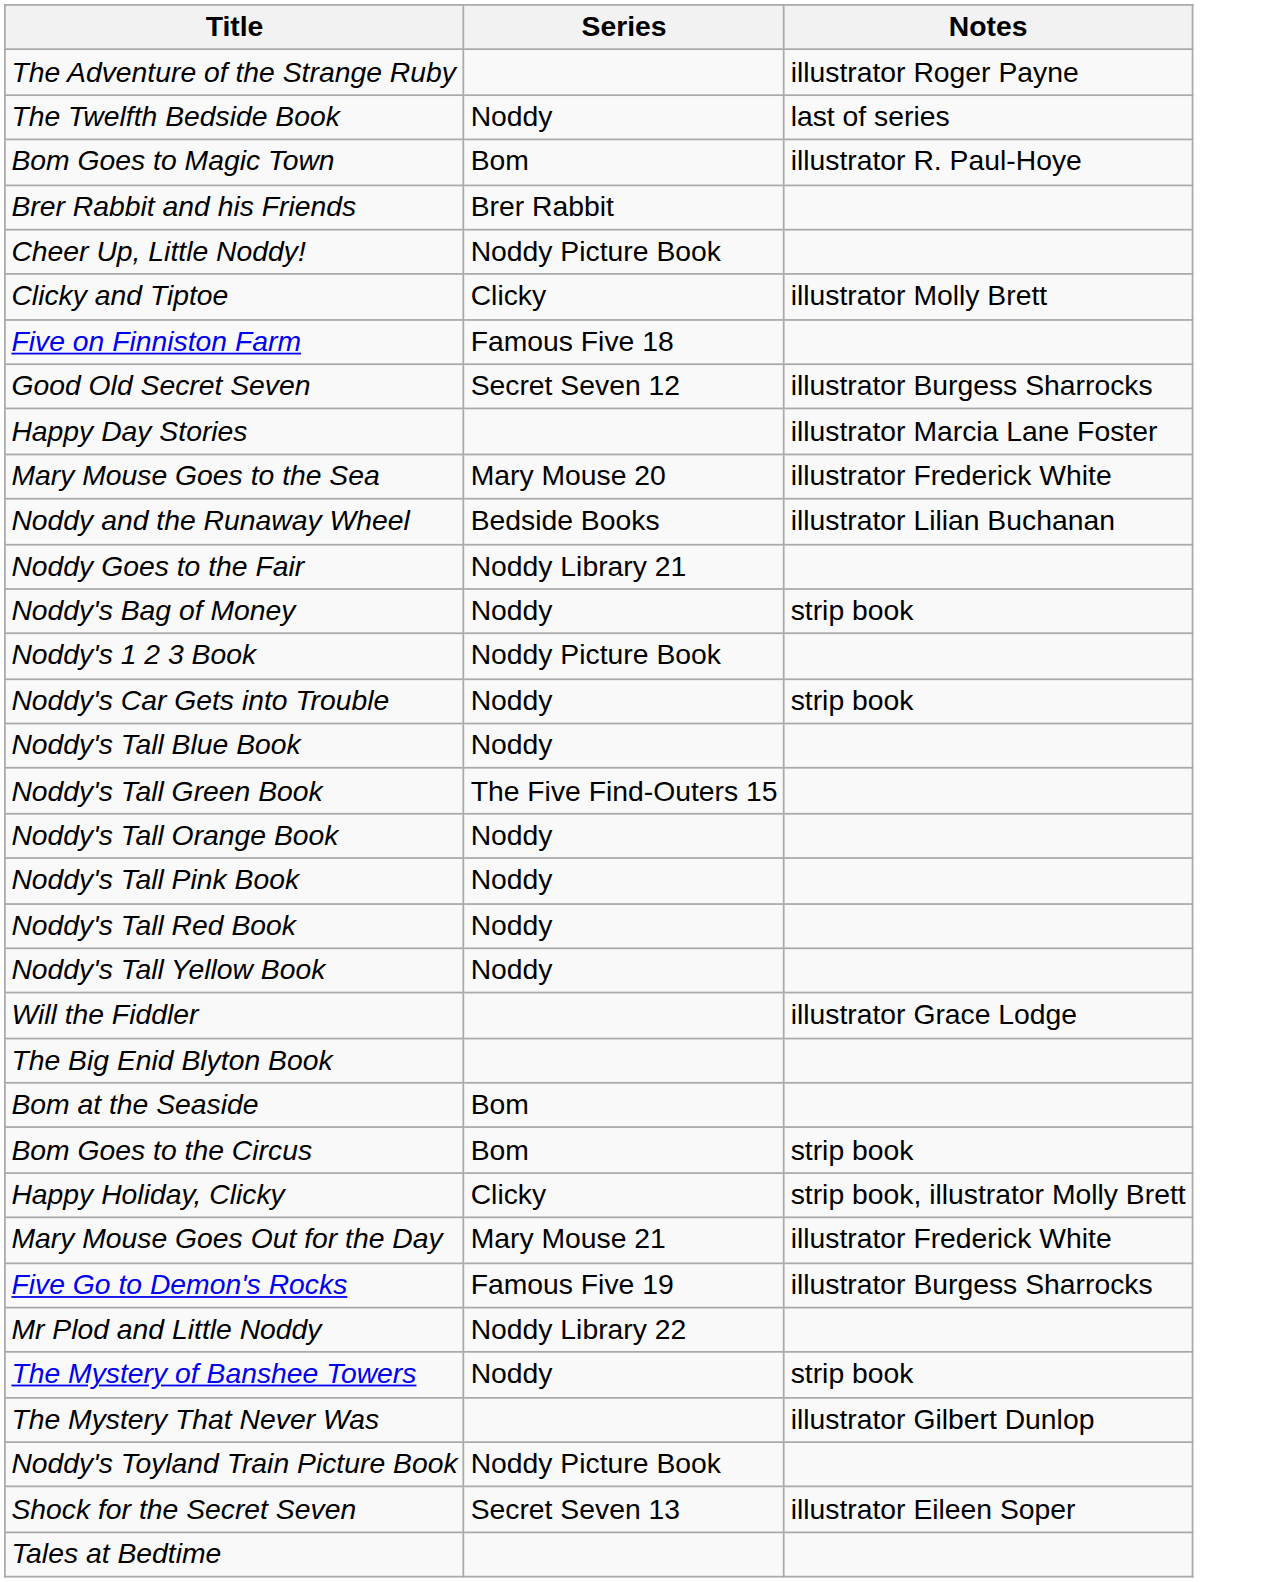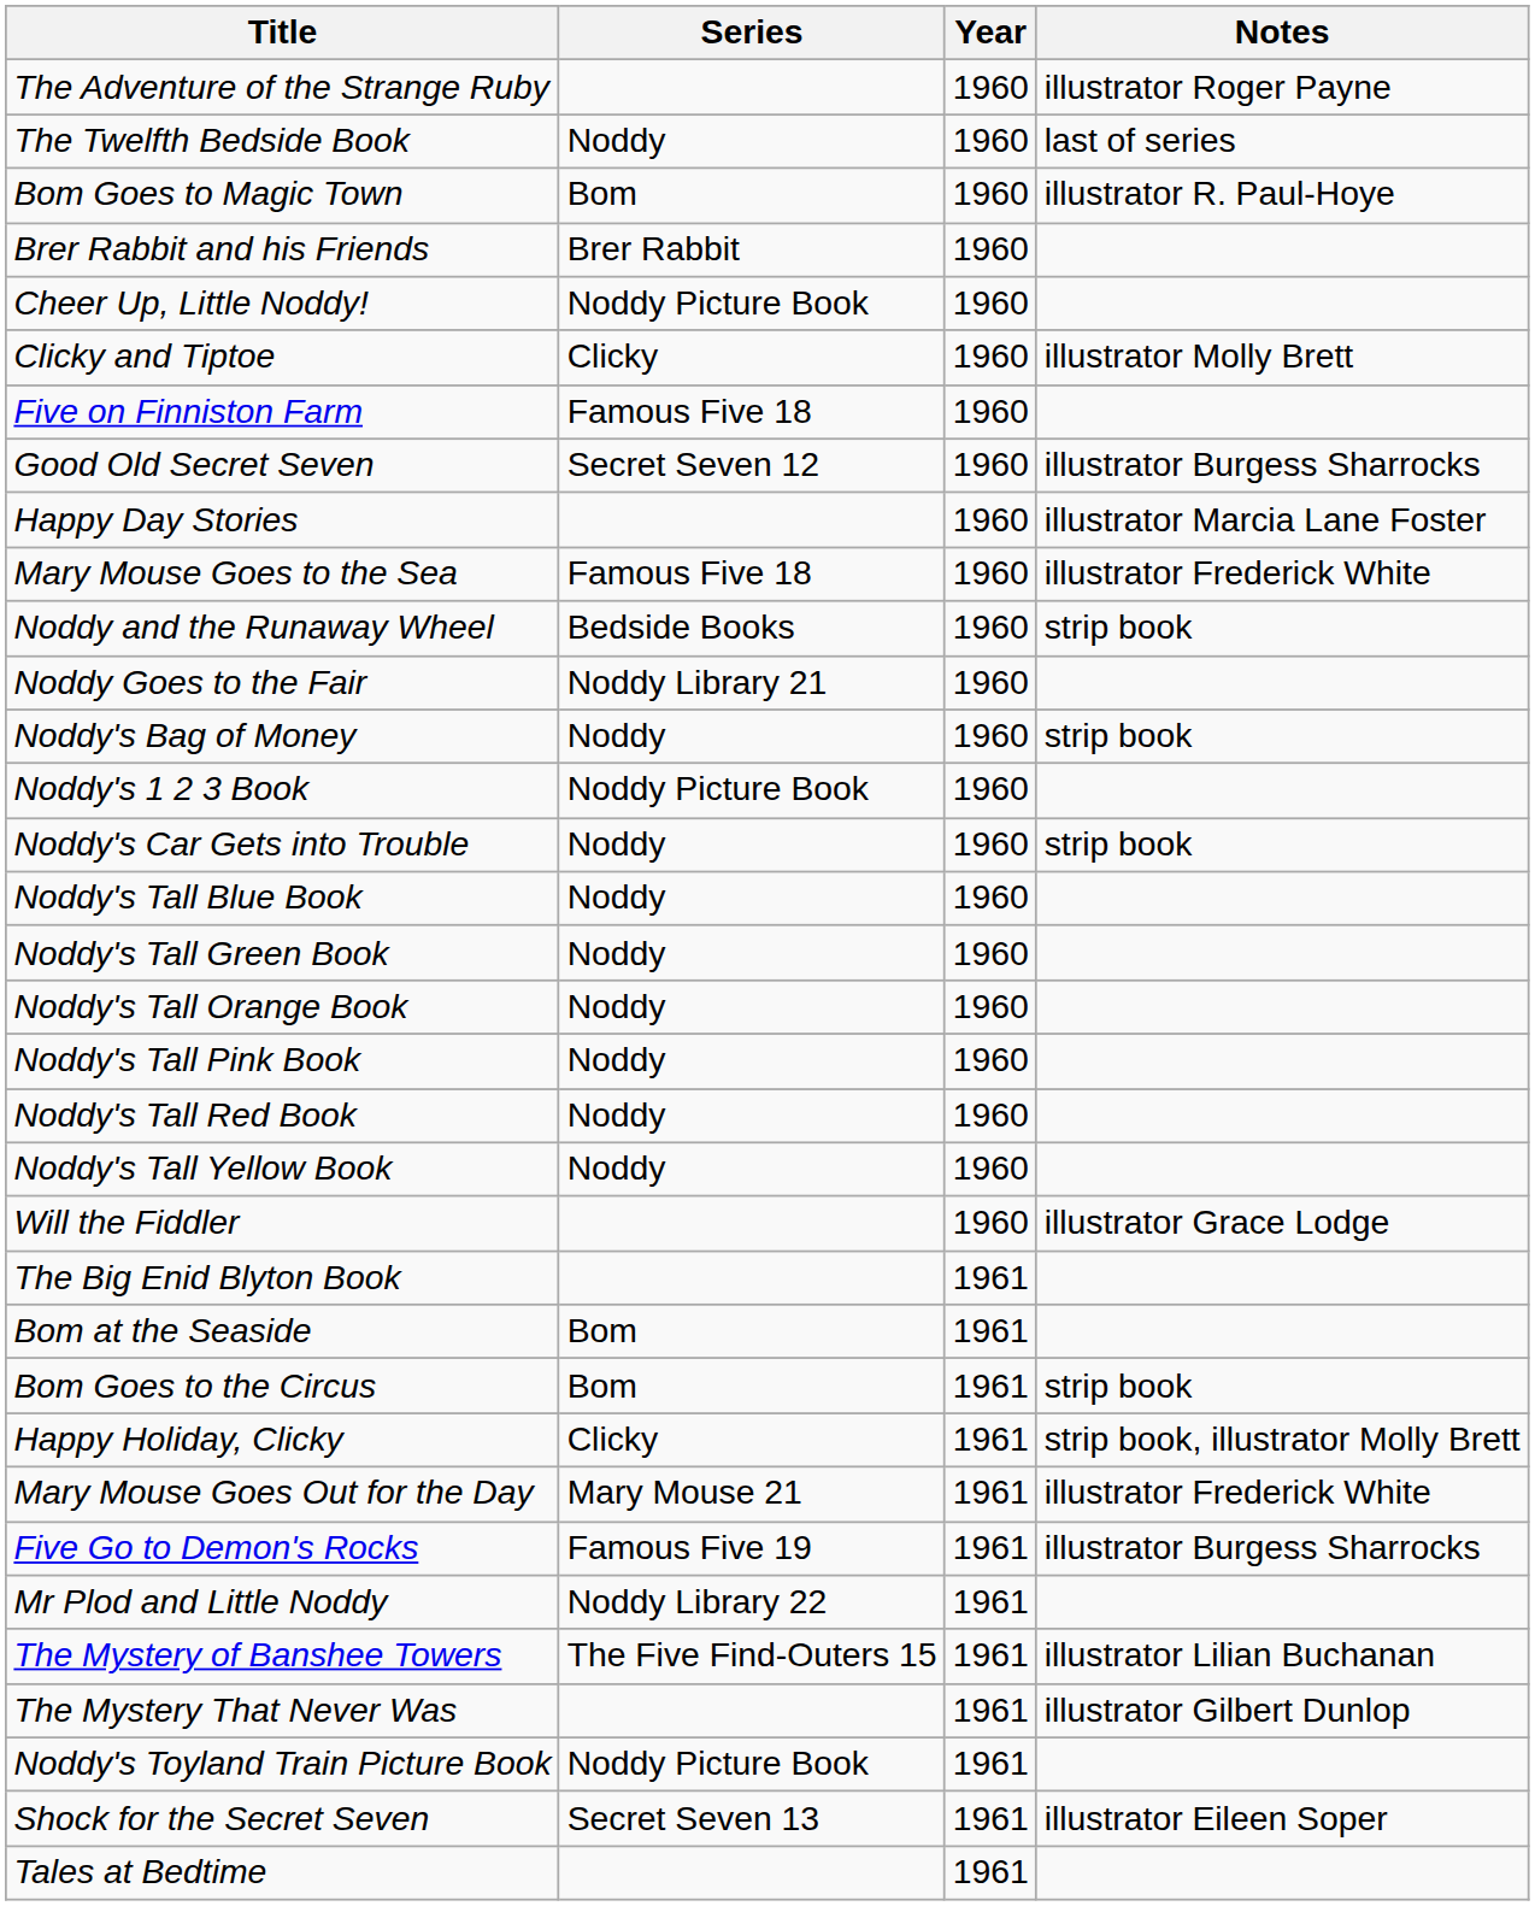 <table class="wikitable sortable">
 <tr>
 <th>Title</th>
 <th>Series</th>
+<th>Year</th>
 <th>Notes</th>
 </tr>
 <tr>
 <td><em>The Adventure of the Strange Ruby</em></td>
 <td></td>
+<td>1960</td>
 <td>illustrator Roger Payne</td>
 </tr>
 <tr>
 <td><em>The Twelfth Bedside Book</em></td>
 <td>Noddy</td>
+<td>1960</td>
 <td>last of series</td>
 </tr>
 <tr>
 <td><em>Bom Goes to Magic Town</em></td>
 <td>Bom</td>
+<td>1960</td>
 <td>illustrator R. Paul-Hoye</td>
 </tr>
 <tr>
 <td><em>Brer Rabbit and his Friends</em></td>
 <td>Brer Rabbit</td>
+<td>1960</td>
 <td></td>
 </tr>
 <tr>
 <td><em>Cheer Up, Little Noddy!</em></td>
 <td>Noddy Picture Book</td>
+<td>1960</td>
 <td></td>
 </tr>
 <tr>
 <td><em>Clicky and Tiptoe</em></td>
 <td>Clicky</td>
+<td>1960</td>
 <td>illustrator Molly Brett</td>
 </tr>
 <tr>
 <td><em><a href='#'>Five on Finniston Farm</a></em></td>
 <td>Famous Five 18</td>
+<td>1960</td>
 <td></td>
 </tr>
 <tr>
 <td><em>Good Old Secret Seven</em></td>
 <td>Secret Seven 12</td>
+<td>1960</td>
 <td>illustrator Burgess Sharrocks</td>
 </tr>
 <tr>
 <td><em>Happy Day Stories</em></td>
 <td></td>
+<td>1960</td>
 <td>illustrator Marcia Lane Foster</td>
 </tr>
 <tr>
 <td><em>Mary Mouse Goes to the Sea</em></td>
-<td>Mary Mouse 20</td>
+<td>Famous Five 18</td>
+<td>1960</td>
 <td>illustrator Frederick White</td>
 </tr>
 <tr>
 <td><em>Noddy and the Runaway Wheel</em></td>
 <td>Bedside Books</td>
-<td>illustrator Lilian Buchanan</td>
+<td>1960</td>
+<td>strip book</td>
 </tr>
 <tr>
 <td><em>Noddy Goes to the Fair</em></td>
 <td>Noddy Library 21</td>
+<td>1960</td>
 <td></td>
 </tr>
 <tr>
 <td><em>Noddy's Bag of Money</em></td>
 <td>Noddy</td>
+<td>1960</td>
 <td>strip book</td>
 </tr>
 <tr>
 <td><em>Noddy's 1 2 3 Book</em></td>
 <td>Noddy Picture Book</td>
+<td>1960</td>
 <td></td>
 </tr>
 <tr>
 <td><em>Noddy's Car Gets into Trouble</em></td>
 <td>Noddy</td>
+<td>1960</td>
 <td>strip book</td>
 </tr>
 <tr>
 <td><em>Noddy's Tall Blue Book</em></td>
 <td>Noddy</td>
+<td>1960</td>
 <td></td>
 </tr>
 <tr>
 <td><em>Noddy's Tall Green Book</em></td>
-<td>The Five Find-Outers 15</td>
+<td>Noddy</td>
+<td>1960</td>
 <td></td>
 </tr>
 <tr>
 <td><em>Noddy's Tall Orange Book</em></td>
 <td>Noddy</td>
+<td>1960</td>
 <td></td>
 </tr>
 <tr>
 <td><em>Noddy's Tall Pink Book</em></td>
 <td>Noddy</td>
+<td>1960</td>
 <td></td>
 </tr>
 <tr>
 <td><em>Noddy's Tall Red Book</em></td>
 <td>Noddy</td>
+<td>1960</td>
 <td></td>
 </tr>
 <tr>
 <td><em>Noddy's Tall Yellow Book</em></td>
 <td>Noddy</td>
+<td>1960</td>
 <td></td>
 </tr>
 <tr>
 <td><em>Will the Fiddler</em></td>
 <td></td>
+<td>1960</td>
 <td>illustrator Grace Lodge</td>
 </tr>
 <tr>
 <td><em>The Big Enid Blyton Book</em></td>
 <td></td>
+<td>1961</td>
 <td></td>
 </tr>
 <tr>
 <td><em>Bom at the Seaside</em></td>
 <td>Bom</td>
+<td>1961</td>
 <td></td>
 </tr>
 <tr>
 <td><em>Bom Goes to the Circus</em></td>
 <td>Bom</td>
+<td>1961</td>
 <td>strip book</td>
 </tr>
 <tr>
 <td><em>Happy Holiday, Clicky</em></td>
 <td>Clicky</td>
+<td>1961</td>
 <td>strip book, illustrator Molly Brett</td>
 </tr>
 <tr>
 <td><em>Mary Mouse Goes Out for the Day</em></td>
 <td>Mary Mouse 21</td>
+<td>1961</td>
 <td>illustrator Frederick White</td>
 </tr>
 <tr>
 <td><em><a href='#'>Five Go to Demon's Rocks</a></em></td>
 <td>Famous Five 19</td>
+<td>1961</td>
 <td>illustrator Burgess Sharrocks</td>
 </tr>
 <tr>
 <td><em>Mr Plod and Little Noddy</em></td>
 <td>Noddy Library 22</td>
+<td>1961</td>
 <td></td>
 </tr>
 <tr>
 <td><em><a href='#'>The Mystery of Banshee Towers</a></em></td>
-<td>Noddy</td>
-<td>strip book</td>
+<td>The Five Find-Outers 15</td>
+<td>1961</td>
+<td>illustrator Lilian Buchanan</td>
 </tr>
 <tr>
 <td><em>The Mystery That Never Was</em></td>
 <td></td>
+<td>1961</td>
 <td>illustrator Gilbert Dunlop</td>
 </tr>
 <tr>
 <td><em>Noddy's Toyland Train Picture Book</em></td>
 <td>Noddy Picture Book</td>
+<td>1961</td>
 <td></td>
 </tr>
 <tr>
 <td><em>Shock for the Secret Seven</em></td>
 <td>Secret Seven 13</td>
+<td>1961</td>
 <td>illustrator Eileen Soper</td>
 </tr>
 <tr>
 <td><em>Tales at Bedtime</em></td>
 <td></td>
+<td>1961</td>
 <td></td>
 </tr>
 </table>
